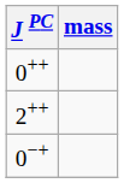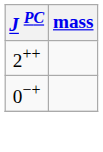 <table class="wikitable" style="text-align:center;margin: auto">
 <tr>
 <th><em><a href='#'>J</a></em> <sup><em><a href='#'>P</a><a href='#'>C</a></em></sup></th>
 <th><a href='#'>mass</a></th>
-</tr>
-<tr>
-<td>0<sup>++</sup></td>
-<td></td>
 </tr>
 <tr>
 <td>2<sup>++</sup></td>
 <td></td>
 </tr>
 <tr>
 <td>0<sup>−+</sup></td>
 <td></td>
 </tr>
 <tr>
 </tr>
 </table>
